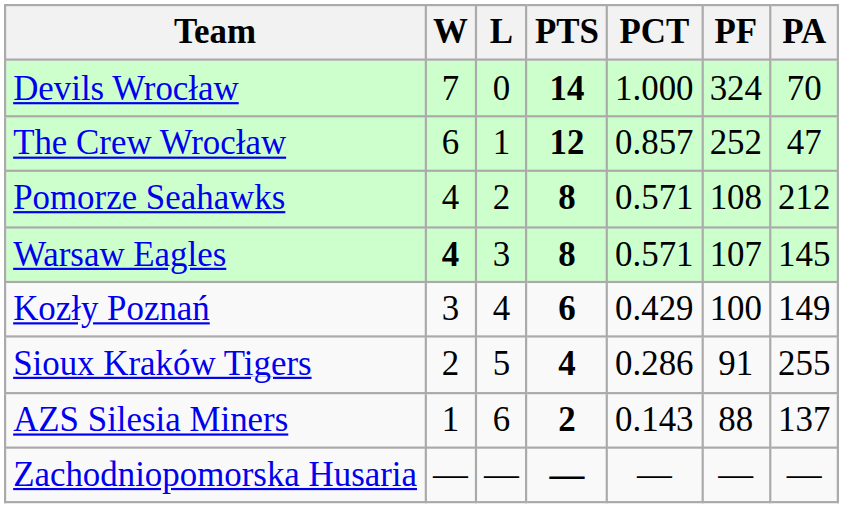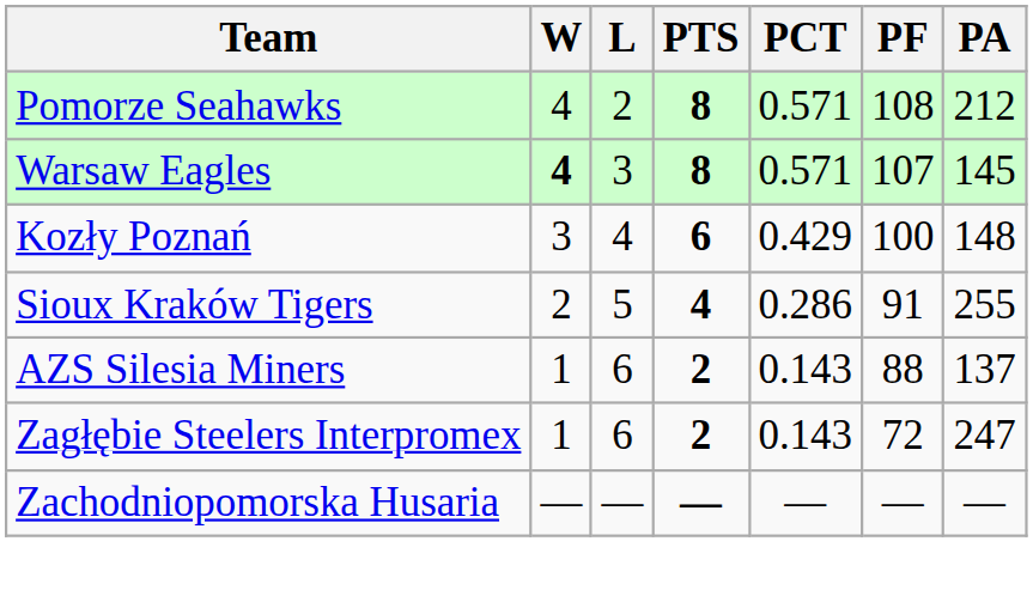 <table class="wikitable" border="1">
 <tr style="background:#efefef;">
 <th>Team</th>
 <th>W</th>
 <th>L</th>
 <th>PTS</th>
 <th>PCT</th>
 <th>PF</th>
 <th>PA</th>
-</tr>
-<tr style="text-align:center; background:#cfc;">
-<td align="left"><a href='#'>Devils Wrocław</a></td>
-<td>7</td>
-<td>0</td>
-<td><strong>14</strong></td>
-<td>1.000</td>
-<td>324</td>
-<td>70</td>
-</tr>
-<tr style="text-align:center; background:#cfc;">
-<td align="left"><a href='#'>The Crew Wrocław</a></td>
-<td>6</td>
-<td>1</td>
-<td><strong>12</strong></td>
-<td>0.857</td>
-<td>252</td>
-<td>47</td>
 </tr>
 <tr style="text-align:center; background:#cfc;">
 <td align="left"><a href='#'>Pomorze Seahawks</a></td>
 <td>4</td>
 <td>2</td>
 <td><strong>8</strong></td>
 <td>0.571</td>
 <td>108</td>
 <td>212</td>
 </tr>
 <tr style="text-align:center; background:#cfc;">
 <td align="left"><a href='#'>Warsaw Eagles</a></td>
 <td><strong>4</strong></td>
 <td>3</td>
 <td><strong>8</strong></td>
 <td>0.571</td>
 <td>107</td>
 <td>145</td>
 </tr>
 <tr style="text-align:center;">
 <td align="left"><a href='#'>Kozły Poznań</a></td>
 <td>3</td>
 <td>4</td>
 <td><strong>6</strong></td>
 <td>0.429</td>
 <td>100</td>
-<td>149</td>
+<td>148</td>
 </tr>
 <tr style="text-align:center;">
 <td align="left"><a href='#'>Sioux Kraków Tigers</a></td>
 <td>2</td>
 <td>5</td>
 <td><strong>4</strong></td>
 <td>0.286</td>
 <td>91</td>
 <td>255</td>
 </tr>
 <tr style="text-align:center;">
 <td align="left"><a href='#'>AZS Silesia Miners</a></td>
 <td>1</td>
 <td>6</td>
 <td><strong>2</strong></td>
 <td>0.143</td>
 <td>88</td>
 <td>137</td>
 </tr>
 <tr style="text-align:center;">
+<td align="left"><a href='#'>Zagłębie Steelers Interpromex</a></td>
+<td>1</td>
+<td>6</td>
+<td><strong>2</strong></td>
+<td>0.143</td>
+<td>72</td>
+<td>247</td>
+</tr>
+<tr style="text-align:center;">
 <td align="left"><a href='#'>Zachodniopomorska Husaria</a></td>
 <td>—</td>
 <td>—</td>
 <td><strong>—</strong></td>
 <td>—</td>
 <td>—</td>
 <td>—</td>
 </tr>
 </table>
